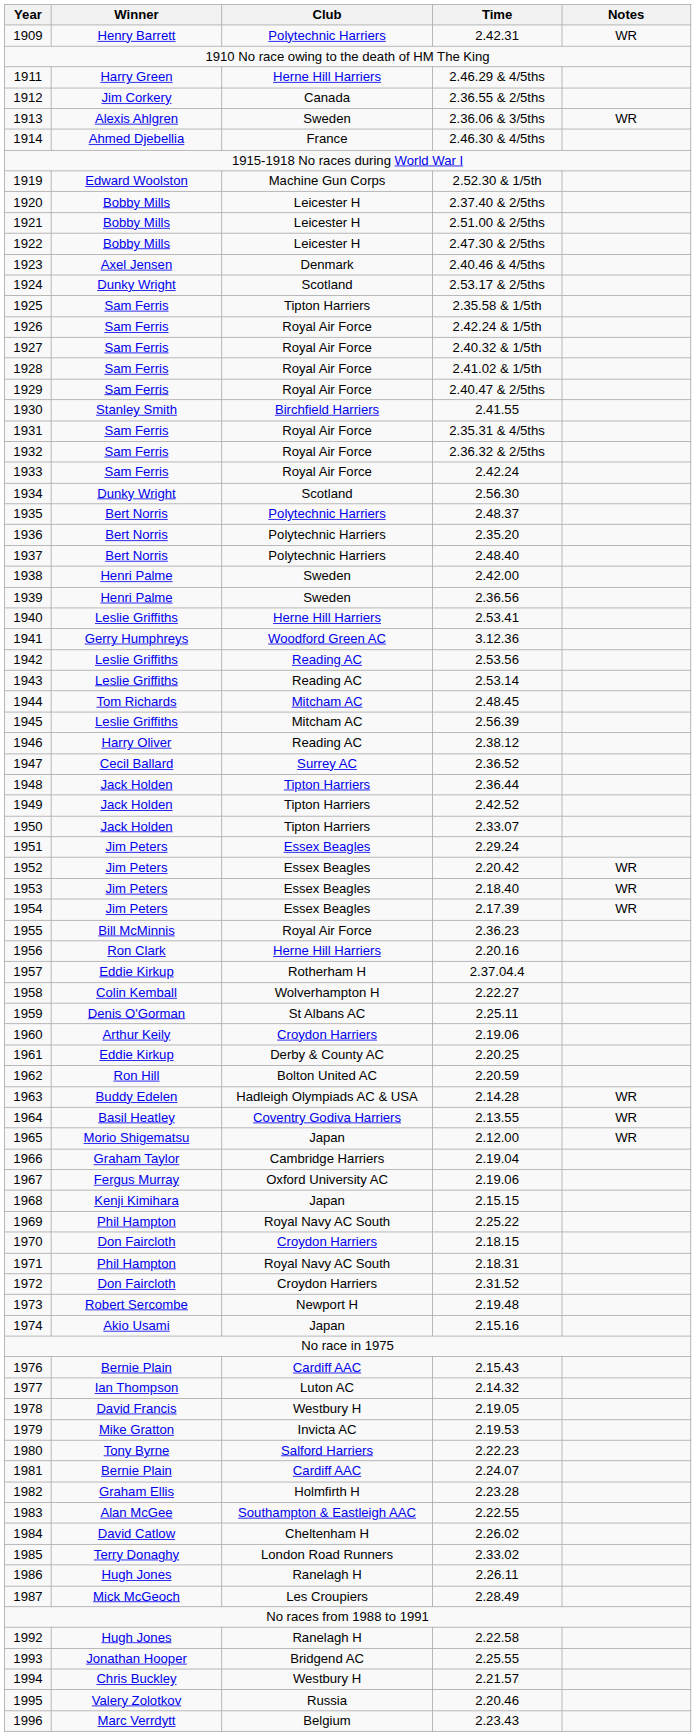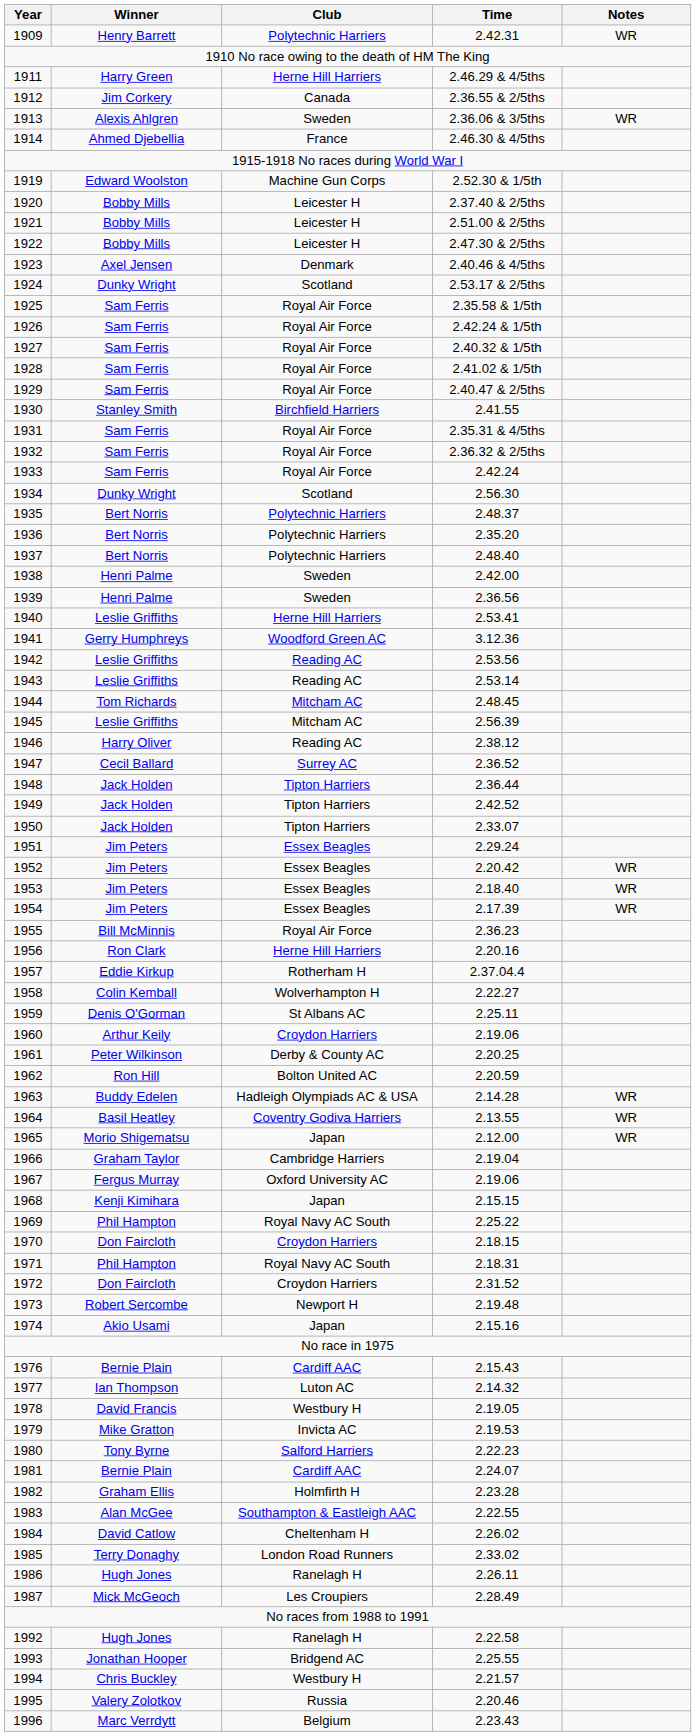 <table class="wikitable" style="text-align:center">
 <tr>
 <th width=50>Year</th>
 <th width=200>Winner</th>
 <th width=250>Club</th>
 <th width=150>Time</th>
 <th width=150>Notes</th>
 </tr>
 <tr>
 <td>1909</td>
 <td><a href='#'>Henry Barrett</a></td>
 <td><a href='#'>Polytechnic Harriers</a></td>
 <td>2.42.31</td>
 <td>WR</td>
 </tr>
 <tr>
 <td colspan=5>1910 No race owing to the death of HM The King</td>
 </tr>
 <tr>
 <td>1911</td>
 <td><a href='#'>Harry Green</a></td>
 <td><a href='#'>Herne Hill Harriers</a></td>
 <td>2.46.29 & 4/5ths</td>
 <td></td>
 </tr>
 <tr>
 <td>1912</td>
 <td> <a href='#'>Jim Corkery</a></td>
 <td>Canada</td>
 <td>2.36.55 & 2/5ths</td>
 <td></td>
 </tr>
 <tr>
 <td>1913</td>
 <td> <a href='#'>Alexis Ahlgren</a></td>
 <td>Sweden</td>
 <td>2.36.06 & 3/5ths</td>
 <td>WR</td>
 </tr>
 <tr>
 <td>1914</td>
 <td> <a href='#'>Ahmed Djebellia</a></td>
 <td>France</td>
 <td>2.46.30 & 4/5ths</td>
 <td></td>
 </tr>
 <tr>
 <td colspan=5>1915-1918 No races during <a href='#'>World War I</a></td>
 </tr>
 <tr>
 <td>1919</td>
 <td><a href='#'>Edward Woolston</a></td>
 <td>Machine Gun Corps</td>
 <td>2.52.30 & 1/5th</td>
 <td></td>
 </tr>
 <tr>
 <td>1920</td>
 <td><a href='#'>Bobby Mills</a></td>
 <td>Leicester H</td>
 <td>2.37.40 & 2/5ths</td>
 <td></td>
 </tr>
 <tr>
 <td>1921</td>
 <td><a href='#'>Bobby Mills</a></td>
 <td>Leicester H</td>
 <td>2.51.00 & 2/5ths</td>
 <td></td>
 </tr>
 <tr>
 <td>1922</td>
 <td><a href='#'>Bobby Mills</a></td>
 <td>Leicester H</td>
 <td>2.47.30 & 2/5ths</td>
 <td></td>
 </tr>
 <tr>
 <td>1923</td>
 <td> <a href='#'>Axel Jensen</a></td>
 <td>Denmark</td>
 <td>2.40.46 & 4/5ths</td>
 <td></td>
 </tr>
 <tr>
 <td>1924</td>
 <td> <a href='#'>Dunky Wright</a></td>
 <td>Scotland</td>
 <td>2.53.17 & 2/5ths</td>
 <td></td>
 </tr>
 <tr>
 <td>1925</td>
 <td> <a href='#'>Sam Ferris</a></td>
-<td>Tipton Harriers</td>
+<td>Royal Air Force</td>
 <td>2.35.58 & 1/5th</td>
 <td></td>
 </tr>
 <tr>
 <td>1926</td>
 <td> <a href='#'>Sam Ferris</a></td>
 <td>Royal Air Force</td>
 <td>2.42.24 & 1/5th</td>
 <td></td>
 </tr>
 <tr>
 <td>1927</td>
 <td> <a href='#'>Sam Ferris</a></td>
 <td>Royal Air Force</td>
 <td>2.40.32 & 1/5th</td>
 <td></td>
 </tr>
 <tr>
 <td>1928</td>
 <td> <a href='#'>Sam Ferris</a></td>
 <td>Royal Air Force</td>
 <td>2.41.02 & 1/5th</td>
 <td></td>
 </tr>
 <tr>
 <td>1929</td>
 <td> <a href='#'>Sam Ferris</a></td>
 <td>Royal Air Force</td>
 <td>2.40.47 & 2/5ths</td>
 <td></td>
 </tr>
 <tr>
 <td>1930</td>
 <td><a href='#'>Stanley Smith</a></td>
 <td><a href='#'>Birchfield Harriers</a></td>
 <td>2.41.55</td>
 <td></td>
 </tr>
 <tr>
 <td>1931</td>
 <td> <a href='#'>Sam Ferris</a></td>
 <td>Royal Air Force</td>
 <td>2.35.31 & 4/5ths</td>
 <td></td>
 </tr>
 <tr>
 <td>1932</td>
 <td> <a href='#'>Sam Ferris</a></td>
 <td>Royal Air Force</td>
 <td>2.36.32 & 2/5ths</td>
 <td></td>
 </tr>
 <tr>
 <td>1933</td>
 <td> <a href='#'>Sam Ferris</a></td>
 <td>Royal Air Force</td>
 <td>2.42.24</td>
 <td></td>
 </tr>
 <tr>
 <td>1934</td>
 <td> <a href='#'>Dunky Wright</a></td>
 <td>Scotland</td>
 <td>2.56.30</td>
 <td></td>
 </tr>
 <tr>
 <td>1935</td>
 <td><a href='#'>Bert Norris</a></td>
 <td><a href='#'>Polytechnic Harriers</a></td>
 <td>2.48.37</td>
 <td></td>
 </tr>
 <tr>
 <td>1936</td>
 <td><a href='#'>Bert Norris</a></td>
 <td>Polytechnic Harriers</td>
 <td>2.35.20</td>
 <td></td>
 </tr>
 <tr>
 <td>1937</td>
 <td><a href='#'>Bert Norris</a></td>
 <td>Polytechnic Harriers</td>
 <td>2.48.40</td>
 <td></td>
 </tr>
 <tr>
 <td>1938</td>
 <td> <a href='#'>Henri Palme</a></td>
 <td>Sweden</td>
 <td>2.42.00</td>
 <td></td>
 </tr>
 <tr>
 <td>1939</td>
 <td> <a href='#'>Henri Palme</a></td>
 <td>Sweden</td>
 <td>2.36.56</td>
 <td></td>
 </tr>
 <tr>
 <td>1940</td>
 <td><a href='#'>Leslie Griffiths</a></td>
 <td><a href='#'>Herne Hill Harriers</a></td>
 <td>2.53.41</td>
 <td></td>
 </tr>
 <tr>
 <td>1941</td>
 <td><a href='#'>Gerry Humphreys</a></td>
 <td><a href='#'>Woodford Green AC</a></td>
 <td>3.12.36</td>
 <td></td>
 </tr>
 <tr>
 <td>1942</td>
 <td><a href='#'>Leslie Griffiths</a></td>
 <td><a href='#'>Reading AC</a></td>
 <td>2.53.56</td>
 <td></td>
 </tr>
 <tr>
 <td>1943</td>
 <td><a href='#'>Leslie Griffiths</a></td>
 <td>Reading AC</td>
 <td>2.53.14</td>
 <td></td>
 </tr>
 <tr>
 <td>1944</td>
 <td> <a href='#'>Tom Richards</a></td>
 <td><a href='#'>Mitcham AC</a></td>
 <td>2.48.45</td>
 <td></td>
 </tr>
 <tr>
 <td>1945</td>
 <td><a href='#'>Leslie Griffiths</a></td>
 <td>Mitcham AC</td>
 <td>2.56.39</td>
 <td></td>
 </tr>
 <tr>
 <td>1946</td>
 <td><a href='#'>Harry Oliver</a></td>
 <td>Reading AC</td>
 <td>2.38.12</td>
 <td></td>
 </tr>
 <tr>
 <td>1947</td>
 <td><a href='#'>Cecil Ballard</a></td>
 <td><a href='#'>Surrey AC</a></td>
 <td>2.36.52</td>
 <td></td>
 </tr>
 <tr>
 <td>1948</td>
 <td><a href='#'>Jack Holden</a></td>
 <td><a href='#'>Tipton Harriers</a></td>
 <td>2.36.44</td>
 <td></td>
 </tr>
 <tr>
 <td>1949</td>
 <td><a href='#'>Jack Holden</a></td>
 <td>Tipton Harriers</td>
 <td>2.42.52</td>
 <td></td>
 </tr>
 <tr>
 <td>1950</td>
 <td><a href='#'>Jack Holden</a></td>
 <td>Tipton Harriers</td>
 <td>2.33.07</td>
 <td></td>
 </tr>
 <tr>
 <td>1951</td>
 <td><a href='#'>Jim Peters</a></td>
 <td><a href='#'>Essex Beagles</a></td>
 <td>2.29.24</td>
 <td></td>
 </tr>
 <tr>
 <td>1952</td>
 <td><a href='#'>Jim Peters</a></td>
 <td>Essex Beagles</td>
 <td>2.20.42</td>
 <td>WR</td>
 </tr>
 <tr>
 <td>1953</td>
 <td><a href='#'>Jim Peters</a></td>
 <td>Essex Beagles</td>
 <td>2.18.40</td>
 <td>WR</td>
 </tr>
 <tr>
 <td>1954</td>
 <td><a href='#'>Jim Peters</a></td>
 <td>Essex Beagles</td>
 <td>2.17.39</td>
 <td>WR</td>
 </tr>
 <tr>
 <td>1955</td>
 <td><a href='#'>Bill McMinnis</a></td>
 <td>Royal Air Force</td>
 <td>2.36.23</td>
 <td></td>
 </tr>
 <tr>
 <td>1956</td>
 <td><a href='#'>Ron Clark</a></td>
 <td><a href='#'>Herne Hill Harriers</a></td>
 <td>2.20.16</td>
 <td></td>
 </tr>
 <tr>
 <td>1957</td>
 <td><a href='#'>Eddie Kirkup</a></td>
 <td>Rotherham H</td>
 <td>2.37.04.4</td>
 <td></td>
 </tr>
 <tr>
 <td>1958</td>
 <td><a href='#'>Colin Kemball</a></td>
 <td>Wolverhampton H</td>
 <td>2.22.27</td>
 <td></td>
 </tr>
 <tr>
 <td>1959</td>
 <td> <a href='#'>Denis O'Gorman</a></td>
 <td>St Albans AC</td>
 <td>2.25.11</td>
 <td></td>
 </tr>
 <tr>
 <td>1960</td>
 <td><a href='#'>Arthur Keily</a></td>
 <td><a href='#'>Croydon Harriers</a></td>
 <td>2.19.06</td>
 <td></td>
 </tr>
 <tr>
 <td>1961</td>
-<td><a href='#'>Eddie Kirkup</a></td>
+<td><a href='#'>Peter Wilkinson</a></td>
 <td>Derby & County AC</td>
 <td>2.20.25</td>
 <td></td>
 </tr>
 <tr>
 <td>1962</td>
 <td><a href='#'>Ron Hill</a></td>
 <td>Bolton United AC</td>
 <td>2.20.59</td>
 <td></td>
 </tr>
 <tr>
 <td>1963</td>
 <td> <a href='#'>Buddy Edelen</a></td>
 <td>Hadleigh Olympiads AC & USA</td>
 <td>2.14.28</td>
 <td>WR</td>
 </tr>
 <tr>
 <td>1964</td>
 <td><a href='#'>Basil Heatley</a></td>
 <td><a href='#'>Coventry Godiva Harriers</a></td>
 <td>2.13.55</td>
 <td>WR</td>
 </tr>
 <tr>
 <td>1965</td>
 <td> <a href='#'>Morio Shigematsu</a></td>
 <td>Japan</td>
 <td>2.12.00</td>
 <td>WR</td>
 </tr>
 <tr>
 <td>1966</td>
 <td><a href='#'>Graham Taylor</a></td>
 <td>Cambridge Harriers</td>
 <td>2.19.04</td>
 <td></td>
 </tr>
 <tr>
 <td>1967</td>
 <td> <a href='#'>Fergus Murray</a></td>
 <td>Oxford University AC</td>
 <td>2.19.06</td>
 <td></td>
 </tr>
 <tr>
 <td>1968</td>
 <td> <a href='#'>Kenji Kimihara</a></td>
 <td>Japan</td>
 <td>2.15.15</td>
 <td></td>
 </tr>
 <tr>
 <td>1969</td>
 <td><a href='#'>Phil Hampton</a></td>
 <td>Royal Navy AC South</td>
 <td>2.25.22</td>
 <td></td>
 </tr>
 <tr>
 <td>1970</td>
 <td><a href='#'>Don Faircloth</a></td>
 <td><a href='#'>Croydon Harriers</a></td>
 <td>2.18.15</td>
 <td></td>
 </tr>
 <tr>
 <td>1971</td>
 <td><a href='#'>Phil Hampton</a></td>
 <td>Royal Navy AC South</td>
 <td>2.18.31</td>
 <td></td>
 </tr>
 <tr>
 <td>1972</td>
 <td><a href='#'>Don Faircloth</a></td>
 <td>Croydon Harriers</td>
 <td>2.31.52</td>
 <td></td>
 </tr>
 <tr>
 <td>1973</td>
 <td><a href='#'>Robert Sercombe</a></td>
 <td>Newport H</td>
 <td>2.19.48</td>
 <td></td>
 </tr>
 <tr>
 <td>1974</td>
 <td> <a href='#'>Akio Usami</a></td>
 <td>Japan</td>
 <td>2.15.16</td>
 <td></td>
 </tr>
 <tr>
 <td colspan=5>No race in 1975</td>
 </tr>
 <tr>
 <td>1976</td>
 <td><a href='#'>Bernie Plain</a></td>
 <td><a href='#'>Cardiff AAC</a></td>
 <td>2.15.43</td>
 <td></td>
 </tr>
 <tr>
 <td>1977</td>
 <td><a href='#'>Ian Thompson</a></td>
 <td>Luton AC</td>
 <td>2.14.32</td>
 <td></td>
 </tr>
 <tr>
 <td>1978</td>
 <td><a href='#'>David Francis</a></td>
 <td>Westbury H</td>
 <td>2.19.05</td>
 <td></td>
 </tr>
 <tr>
 <td>1979</td>
 <td><a href='#'>Mike Gratton</a></td>
 <td>Invicta AC</td>
 <td>2.19.53</td>
 <td></td>
 </tr>
 <tr>
 <td>1980</td>
 <td><a href='#'>Tony Byrne</a></td>
 <td><a href='#'>Salford Harriers</a></td>
 <td>2.22.23</td>
 <td></td>
 </tr>
 <tr>
 <td>1981</td>
 <td><a href='#'>Bernie Plain</a></td>
 <td><a href='#'>Cardiff AAC</a></td>
 <td>2.24.07</td>
 <td></td>
 </tr>
 <tr>
 <td>1982</td>
 <td><a href='#'>Graham Ellis</a></td>
 <td>Holmfirth H</td>
 <td>2.23.28</td>
 <td></td>
 </tr>
 <tr>
 <td>1983</td>
 <td><a href='#'>Alan McGee</a></td>
 <td><a href='#'>Southampton & Eastleigh AAC</a></td>
 <td>2.22.55</td>
 <td></td>
 </tr>
 <tr>
 <td>1984</td>
 <td><a href='#'>David Catlow</a></td>
 <td>Cheltenham H</td>
 <td>2.26.02</td>
 <td></td>
 </tr>
 <tr>
 <td>1985</td>
 <td><a href='#'>Terry Donaghy</a></td>
 <td>London Road Runners</td>
 <td>2.33.02</td>
 <td></td>
 </tr>
 <tr>
 <td>1986</td>
 <td> <a href='#'>Hugh Jones</a></td>
 <td>Ranelagh H</td>
 <td>2.26.11</td>
 <td></td>
 </tr>
 <tr>
 <td>1987</td>
 <td><a href='#'>Mick McGeoch</a></td>
 <td>Les Croupiers</td>
 <td>2.28.49</td>
 <td></td>
 </tr>
 <tr>
 <td colspan=5>No races from 1988 to 1991</td>
 </tr>
 <tr>
 <td>1992</td>
 <td> <a href='#'>Hugh Jones</a></td>
 <td>Ranelagh H</td>
 <td>2.22.58</td>
 <td></td>
 </tr>
 <tr>
 <td>1993</td>
 <td><a href='#'>Jonathan Hooper</a></td>
 <td>Bridgend AC</td>
 <td>2.25.55</td>
 <td></td>
 </tr>
 <tr>
 <td>1994</td>
 <td><a href='#'>Chris Buckley</a></td>
 <td>Westbury H</td>
 <td>2.21.57</td>
 <td></td>
 </tr>
 <tr>
 <td>1995</td>
 <td> <a href='#'>Valery Zolotkov</a></td>
 <td>Russia</td>
 <td>2.20.46</td>
 <td></td>
 </tr>
 <tr>
 <td>1996</td>
 <td> <a href='#'>Marc Verrdytt</a></td>
 <td>Belgium</td>
 <td>2.23.43</td>
 <td></td>
 </tr>
 </table>
